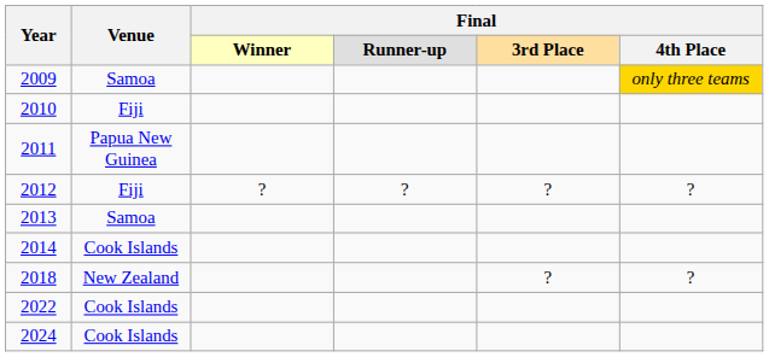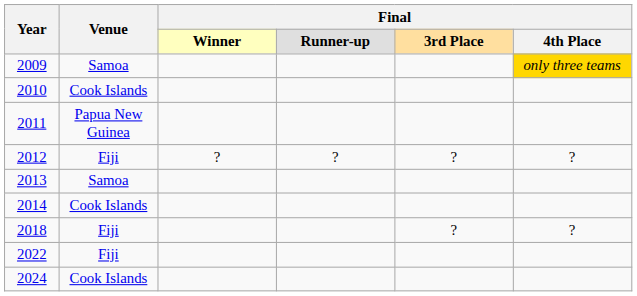 <table class="wikitable" style="font-size: 90%; text-align: center;">
 <tr>
 <th rowspan="2" width="5%">Year</th>
 <th rowspan="2" width="10%">Venue</th>
 <th colspan="6">Final</th>
 </tr>
 <tr>
 <td width="12%" style="text-align:center;background:#ffffbf;"><strong>Winner</strong></td>
 <td width="12%" style="text-align:center; background:#dfdfdf;"><strong>Runner-up</strong></td>
 <td width="12%" style="text-align:center; background:#ffdf9f;"><strong>3rd Place</strong></td>
 <th width="12%">4th Place</th>
 </tr>
 <tr>
 <td><a href='#'>2009</a></td>
 <td><a href='#'>Samoa</a></td>
 <td></td>
 <td></td>
 <td></td>
 <td style="background: gold;"><em>only three teams</em></td>
 </tr>
 <tr>
 <td><a href='#'>2010</a></td>
-<td><a href='#'>Fiji</a></td>
+<td><a href='#'>Cook Islands</a></td>
 <td></td>
 <td></td>
 <td></td>
 <td></td>
 </tr>
 <tr>
 <td><a href='#'>2011</a></td>
 <td><a href='#'>Papua New Guinea</a></td>
 <td></td>
 <td></td>
 <td></td>
 <td></td>
 </tr>
 <tr>
 <td><a href='#'>2012</a></td>
 <td><a href='#'>Fiji</a></td>
 <td>?</td>
 <td>?</td>
 <td>?</td>
 <td>?</td>
 </tr>
 <tr>
 <td><a href='#'>2013</a></td>
 <td><a href='#'>Samoa</a></td>
 <td></td>
 <td></td>
 <td></td>
 <td></td>
 </tr>
 <tr>
 <td><a href='#'>2014</a></td>
 <td><a href='#'>Cook Islands</a></td>
 <td></td>
 <td></td>
 <td></td>
 <td></td>
 </tr>
 <tr>
 <td><a href='#'>2018</a></td>
-<td><a href='#'>New Zealand</a></td>
+<td><a href='#'>Fiji</a></td>
 <td></td>
 <td></td>
 <td>?</td>
 <td>?</td>
 </tr>
 <tr>
 <td><a href='#'>2022</a></td>
-<td><a href='#'>Cook Islands</a></td>
+<td><a href='#'>Fiji</a></td>
 <td></td>
 <td></td>
 <td></td>
 <td></td>
 </tr>
 <tr>
 <td><a href='#'>2024</a></td>
 <td><a href='#'>Cook Islands</a></td>
 <td></td>
 <td></td>
 <td></td>
 <td></td>
 </tr>
 </table>
